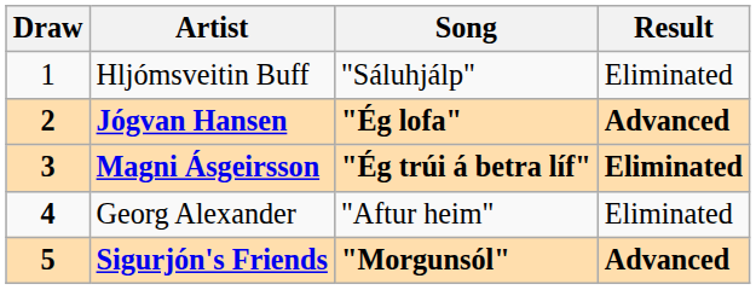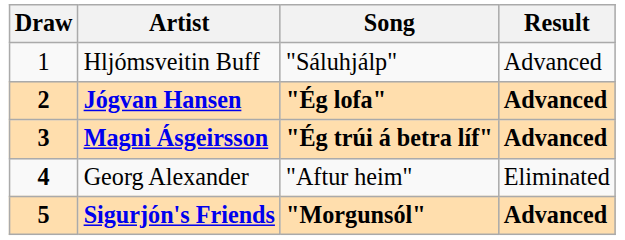 <table class="sortable wikitable" style="margin: 1em auto 1em auto; text-align:center">
 <tr>
 <th>Draw</th>
 <th>Artist</th>
 <th>Song</th>
 <th>Result</th>
 </tr>
 <tr>
 <td>1</td>
 <td align="left">Hljómsveitin Buff</td>
 <td align="left">"Sáluhjálp"</td>
-<td align="left">Eliminated</td>
+<td align="left">Advanced</td>
 </tr>
 <tr style="font-weight:bold; background:navajowhite;">
 <td>2</td>
 <td align="left"><a href='#'>Jógvan Hansen</a></td>
 <td align="left">"Ég lofa"</td>
 <td align="left">Advanced</td>
 </tr>
 <tr style="font-weight:bold; background:navajowhite;">
 <td>3</td>
 <td align="left"><a href='#'>Magni Ásgeirsson</a></td>
 <td align="left">"Ég trúi á betra líf"</td>
-<td align="left">Eliminated</td>
+<td align="left">Advanced</td>
 </tr>
 <tr>
 <td><strong>4</strong></td>
 <td align="left">Georg Alexander</td>
 <td align="left">"Aftur heim"</td>
 <td align="left">Eliminated</td>
 </tr>
 <tr style="font-weight:bold; background:navajowhite;">
 <td>5</td>
 <td align="left"><a href='#'>Sigurjón's Friends</a></td>
 <td align="left">"Morgunsól"</td>
 <td align="left">Advanced</td>
 </tr>
 </table>
